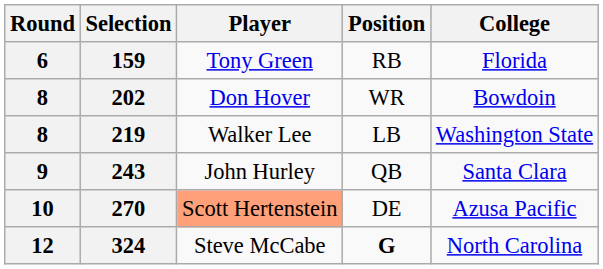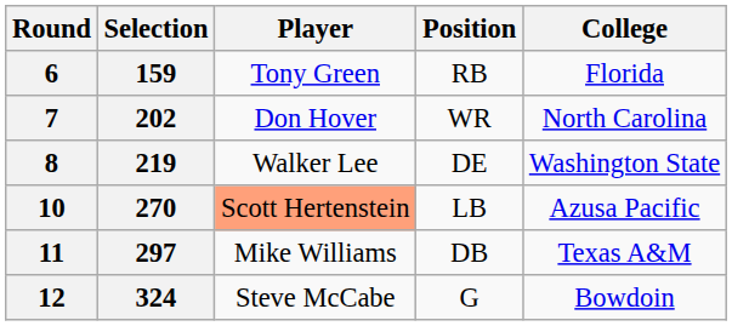 <table class="wikitable" style="font-size: 95%; text-align: center;">
 <tr>
 <th>Round</th>
 <th>Selection</th>
 <th>Player</th>
 <th>Position</th>
 <th>College</th>
 </tr>
 <tr>
 <th>6</th>
 <th>159</th>
 <td><a href='#'>Tony Green</a></td>
 <td>RB</td>
 <td><a href='#'>Florida</a></td>
 </tr>
 <tr>
-<th>8</th>
+<th>7</th>
 <th>202</th>
 <td><a href='#'>Don Hover</a></td>
 <td>WR</td>
-<td><a href='#'>Bowdoin</a></td>
+<td><a href='#'>North Carolina</a></td>
 </tr>
 <tr>
 <th>8</th>
 <th>219</th>
 <td>Walker Lee</td>
-<td>LB</td>
+<td>DE</td>
 <td><a href='#'>Washington State</a></td>
-</tr>
-<tr>
-<th>9</th>
-<th>243</th>
-<td>John Hurley</td>
-<td>QB</td>
-<td><a href='#'>Santa Clara</a></td>
 </tr>
 <tr>
 <th>10</th>
 <th>270</th>
 <td style="background: lightsalmon;">Scott Hertenstein</td>
-<td>DE</td>
+<td>LB</td>
 <td><a href='#'>Azusa Pacific</a></td>
+</tr>
+<tr>
+<th>11</th>
+<th>297</th>
+<td>Mike Williams</td>
+<td>DB</td>
+<td><a href='#'>Texas A&M</a></td>
 </tr>
 <tr>
 <th>12</th>
 <th>324</th>
 <td>Steve McCabe</td>
-<td><strong>G</strong></td>
-<td><a href='#'>North Carolina</a></td>
+<td>G</td>
+<td><a href='#'>Bowdoin</a></td>
 </tr>
 </table>
